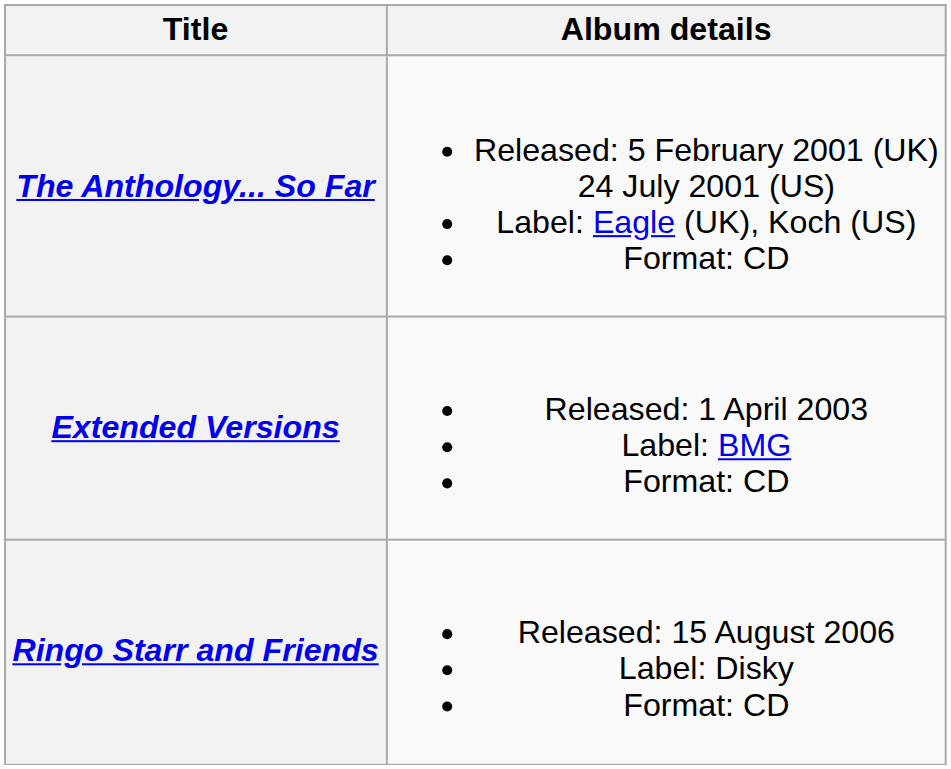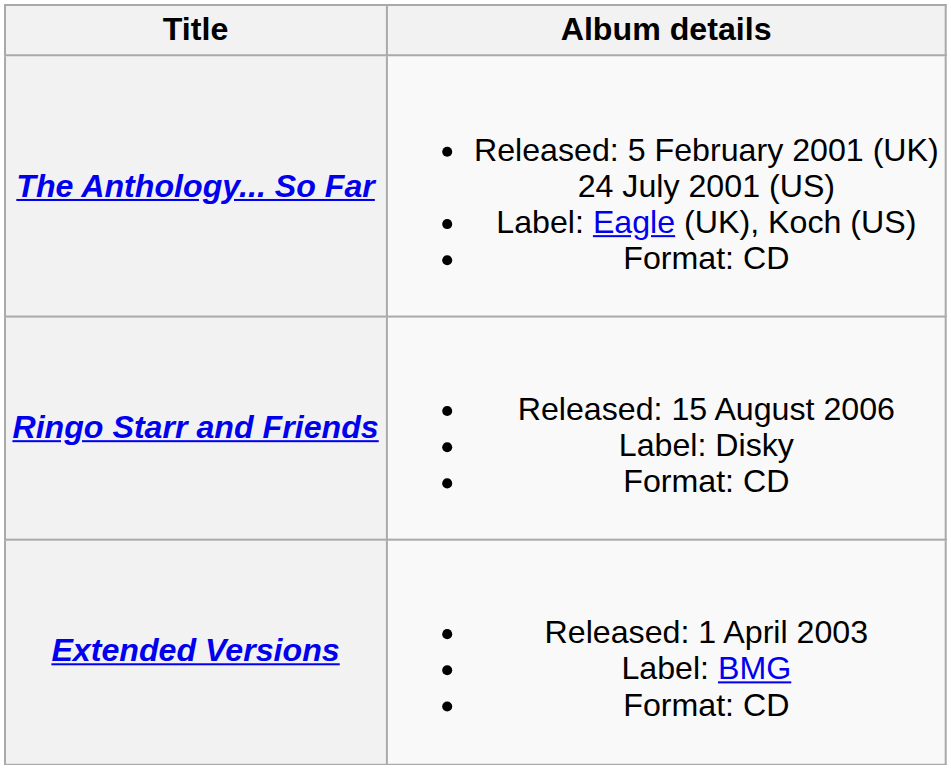 <table class="wikitable plainrowheaders" style="text-align:center;">
 <tr>
 <th scope="col">Title</th>
 <th scope="col">Album details</th>
 </tr>
 <tr>
 <th scope="row"><em><a href='#'>The Anthology... So Far</a></em></th>
 <td><br><ul><li>Released: 5 February 2001 (UK)<br>24 July 2001 (US)</li><li>Label: <a href='#'>Eagle</a> (UK), Koch (US)</li><li>Format: CD</li></ul></td>
 </tr>
 <tr>
+<th scope="row"><em><a href='#'>Ringo Starr and Friends</a></em></th>
+<td><br><ul><li>Released: 15 August 2006</li><li>Label: Disky</li><li>Format: CD</li></ul></td>
+</tr>
+<tr>
 <th scope="row"><a href='#'><em>Extended Versions</em></a></th>
 <td><br><ul><li>Released: 1 April 2003</li><li>Label: <a href='#'>BMG</a></li><li>Format: CD</li></ul></td>
 </tr>
-<tr>
-<th scope="row"><em><a href='#'>Ringo Starr and Friends</a></em></th>
-<td><br><ul><li>Released: 15 August 2006</li><li>Label: Disky</li><li>Format: CD</li></ul></td>
-</tr>
 </table>
